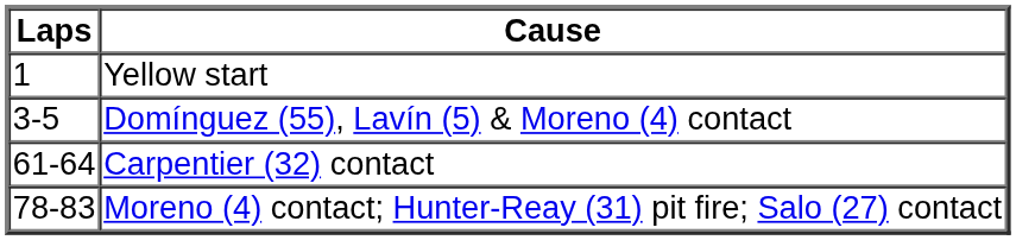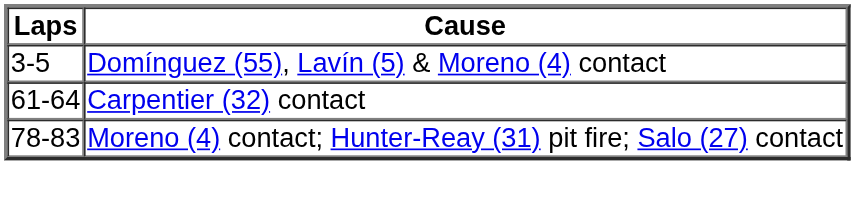 <table border=2 cellspacing=0>
 <tr>
 <th>Laps</th>
 <th>Cause</th>
-</tr>
-<tr>
-<td>1</td>
-<td>Yellow start</td>
 </tr>
 <tr>
 <td>3-5</td>
 <td><a href='#'>Domínguez (55)</a>, <a href='#'>Lavín (5)</a> & <a href='#'>Moreno (4)</a> contact</td>
 </tr>
 <tr>
 <td>61-64</td>
 <td><a href='#'>Carpentier (32)</a> contact</td>
 </tr>
 <tr>
 <td>78-83</td>
 <td><a href='#'>Moreno (4)</a> contact; <a href='#'>Hunter-Reay (31)</a> pit fire; <a href='#'>Salo (27)</a> contact</td>
 </tr>
 </table>
